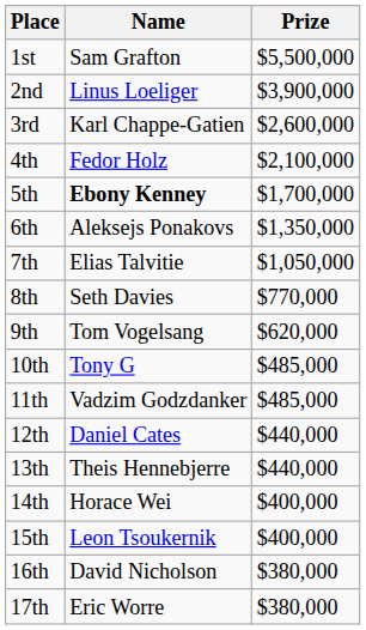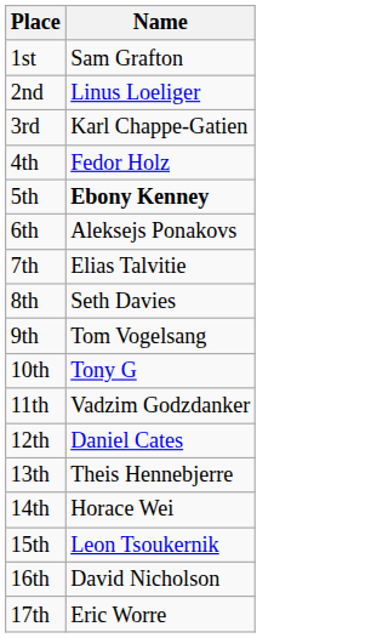 <table class="wikitable">
 <tr>
 <th>Place</th>
 <th>Name</th>
-<th>Prize</th>
 </tr>
 <tr>
 <td>1st</td>
 <td> Sam Grafton</td>
-<td>$5,500,000</td>
 </tr>
 <tr>
 <td>2nd</td>
 <td> <a href='#'>Linus Loeliger</a></td>
-<td>$3,900,000</td>
 </tr>
 <tr>
 <td>3rd</td>
 <td> Karl Chappe-Gatien</td>
-<td>$2,600,000</td>
 </tr>
 <tr>
 <td>4th</td>
 <td> <a href='#'>Fedor Holz</a></td>
-<td>$2,100,000</td>
 </tr>
 <tr>
 <td>5th</td>
 <td><strong> Ebony Kenney</strong></td>
-<td>$1,700,000</td>
 </tr>
 <tr>
 <td>6th</td>
 <td> Aleksejs Ponakovs</td>
-<td>$1,350,000</td>
 </tr>
 <tr>
 <td>7th</td>
 <td> Elias Talvitie</td>
-<td>$1,050,000</td>
 </tr>
 <tr>
 <td>8th</td>
 <td> Seth Davies</td>
-<td>$770,000</td>
 </tr>
 <tr>
 <td>9th</td>
 <td> Tom Vogelsang</td>
-<td>$620,000</td>
 </tr>
 <tr>
 <td>10th</td>
 <td> <a href='#'>Tony G</a></td>
-<td>$485,000</td>
 </tr>
 <tr>
 <td>11th</td>
 <td> Vadzim Godzdanker</td>
-<td>$485,000</td>
 </tr>
 <tr>
 <td>12th</td>
 <td> <a href='#'>Daniel Cates</a></td>
-<td>$440,000</td>
 </tr>
 <tr>
 <td>13th</td>
 <td> Theis Hennebjerre</td>
-<td>$440,000</td>
 </tr>
 <tr>
 <td>14th</td>
 <td> Horace Wei</td>
-<td>$400,000</td>
 </tr>
 <tr>
 <td>15th</td>
 <td> <a href='#'>Leon Tsoukernik</a></td>
-<td>$400,000</td>
 </tr>
 <tr>
 <td>16th</td>
 <td> David Nicholson</td>
-<td>$380,000</td>
 </tr>
 <tr>
 <td>17th</td>
 <td> Eric Worre</td>
-<td>$380,000</td>
 </tr>
 </table>
